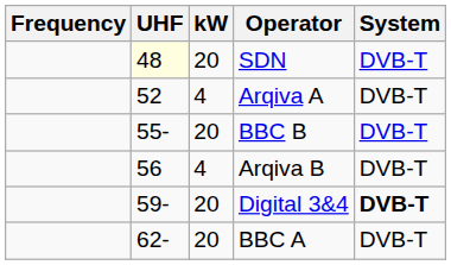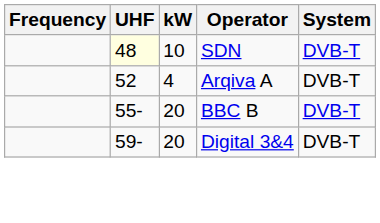 <table class="wikitable sortable">
 <tr>
 <th>Frequency</th>
 <th>UHF</th>
 <th>kW</th>
 <th>Operator</th>
 <th>System</th>
 </tr>
 <tr>
 <td></td>
 <td style="background: lightyellow;">48</td>
-<td>20</td>
+<td>10</td>
 <td><a href='#'>SDN</a></td>
 <td><a href='#'>DVB-T</a></td>
 </tr>
 <tr>
 <td></td>
 <td>52</td>
 <td>4</td>
 <td><a href='#'>Arqiva</a> A</td>
 <td>DVB-T</td>
 </tr>
 <tr>
 <td></td>
 <td>55-</td>
 <td>20</td>
 <td><a href='#'>BBC</a> B</td>
 <td><a href='#'>DVB-T</a></td>
 </tr>
 <tr>
 <td></td>
-<td>56</td>
-<td>4</td>
-<td>Arqiva B</td>
-<td>DVB-T</td>
-</tr>
-<tr>
-<td></td>
 <td>59-</td>
 <td>20</td>
 <td><a href='#'>Digital 3&4</a></td>
-<td><strong>DVB-T</strong></td>
-</tr>
-<tr>
-<td></td>
-<td>62-</td>
-<td>20</td>
-<td>BBC A</td>
 <td>DVB-T</td>
 </tr>
 </table>
